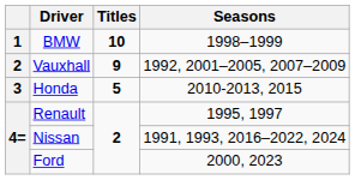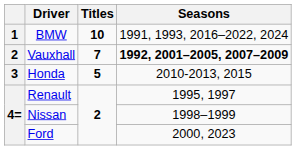 <table class="wikitable" style="text-align:center">
 <tr>
 <th></th>
 <th>Driver</th>
 <th>Titles</th>
 <th>Seasons</th>
 </tr>
 <tr>
 <th>1</th>
 <td> <a href='#'>BMW</a></td>
 <td><strong>10</strong></td>
-<td>1998–1999</td>
+<td>1991, 1993, 2016–2022, 2024</td>
 </tr>
 <tr>
 <th>2</th>
 <td align="left"> <a href='#'>Vauxhall</a></td>
-<td><strong>9</strong></td>
-<td>1992, 2001–2005, 2007–2009</td>
+<td><strong>7</strong></td>
+<td><strong>1992, 2001–2005, 2007–2009</strong></td>
 </tr>
 <tr>
 <th>3</th>
 <td align="left"> <a href='#'>Honda</a></td>
 <td><strong>5</strong></td>
 <td>2010-2013, 2015</td>
 </tr>
 <tr>
 <th rowspan="3">4=</th>
 <td align="left"> <a href='#'>Renault</a></td>
 <td rowspan="3"><strong>2</strong></td>
 <td>1995, 1997</td>
 </tr>
 <tr>
 <td align="left"> <a href='#'>Nissan</a></td>
-<td>1991, 1993, 2016–2022, 2024</td>
+<td>1998–1999</td>
 </tr>
 <tr>
 <td align="left"> <a href='#'>Ford</a></td>
 <td>2000, 2023</td>
 </tr>
 </table>
